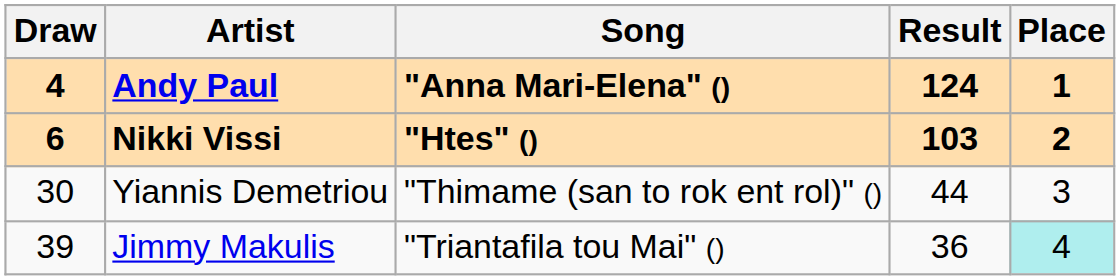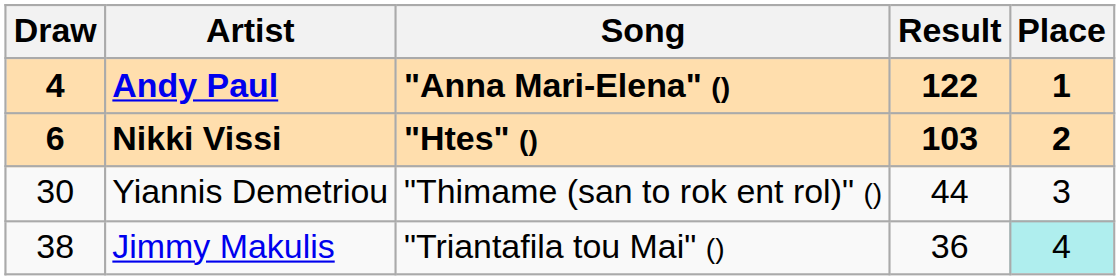 <table class="sortable wikitable" style="margin: 1em auto 1em auto; text-align:center">
 <tr>
 <th>Draw</th>
 <th>Artist</th>
 <th>Song</th>
 <th>Result</th>
 <th>Place</th>
 </tr>
 <tr style="font-weight:bold; background:navajowhite;">
 <td>4</td>
 <td align="left"><a href='#'>Andy Paul</a></td>
 <td align="left">"Anna Mari-Elena" <small>()</small></td>
-<td>124</td>
+<td>122</td>
 <td>1</td>
 </tr>
 <tr style="font-weight:bold; background:navajowhite;">
 <td>6</td>
 <td align="left">Nikki Vissi</td>
 <td align="left">"Htes" <small>()</small></td>
 <td>103</td>
 <td>2</td>
 </tr>
 <tr>
 <td>30</td>
 <td align="left">Yiannis Demetriou</td>
 <td align="left">"Thimame (san to rok ent rol)" <small>()</small></td>
 <td>44</td>
 <td>3</td>
 </tr>
 <tr>
-<td>39</td>
+<td>38</td>
 <td align="left"><a href='#'>Jimmy Makulis</a></td>
 <td align="left">"Triantafila tou Mai" <small>()</small></td>
 <td>36</td>
 <td style="background: paleturquoise;">4</td>
 </tr>
 </table>
